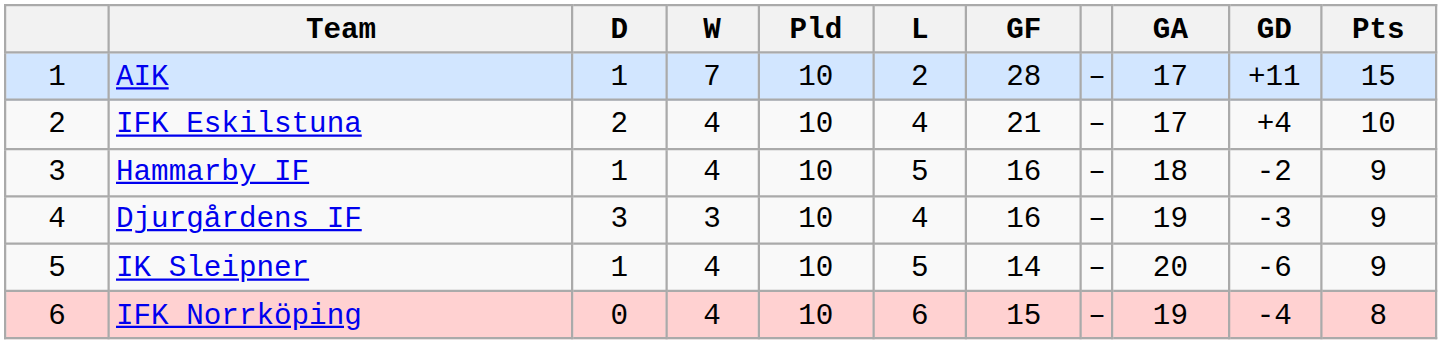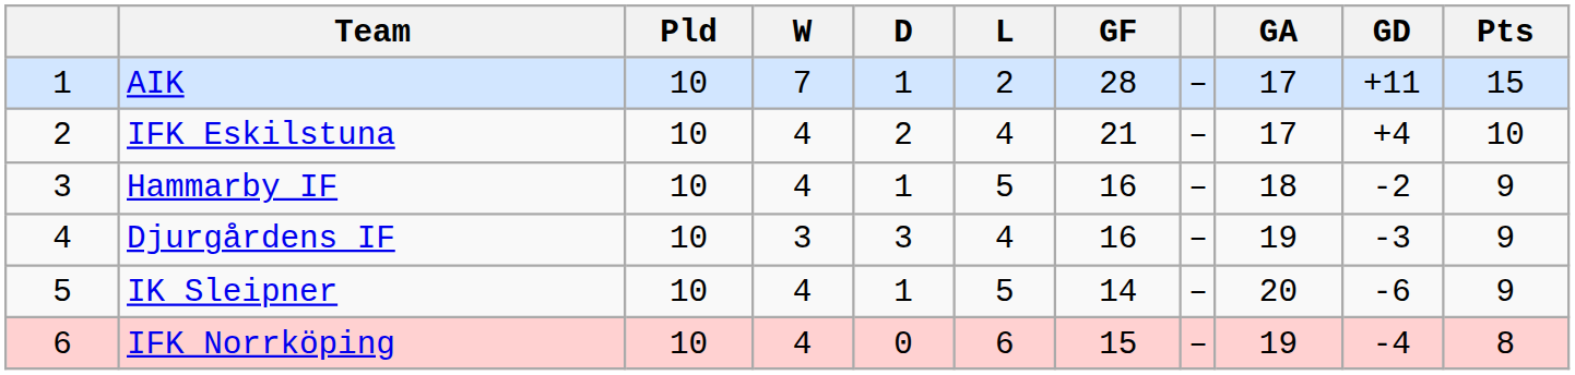 <table class="wikitable" style="text-align: center;">
 <tr>
 <th style="width: 40px;"></th>
 <th style="width: 200px;">Team</th>
+<th style="width: 45px;">Pld</th>
+<th style="width: 35px;">W</th>
 <th style="width: 35px;">D</th>
-<th style="width: 35px;">W</th>
-<th style="width: 45px;">Pld</th>
 <th style="width: 35px;">L</th>
 <th style="width: 45px;">GF</th>
 <th></th>
 <th style="width: 45px;">GA</th>
 <th style="width: 35px;">GD</th>
 <th style="width: 45px;">Pts</th>
 </tr>
 <tr style="background: #d2e6ff">
 <td>1</td>
 <td style="text-align: left;"><a href='#'>AIK</a></td>
+<td>10</td>
+<td>7</td>
 <td>1</td>
-<td>7</td>
-<td>10</td>
 <td>2</td>
 <td>28</td>
 <td>–</td>
 <td>17</td>
 <td>+11</td>
 <td>15</td>
 </tr>
 <tr>
 <td>2</td>
 <td style="text-align: left;"><a href='#'>IFK Eskilstuna</a></td>
+<td>10</td>
+<td>4</td>
 <td>2</td>
-<td>4</td>
-<td>10</td>
 <td>4</td>
 <td>21</td>
 <td>–</td>
 <td>17</td>
 <td>+4</td>
 <td>10</td>
 </tr>
 <tr>
 <td>3</td>
 <td style="text-align: left;"><a href='#'>Hammarby IF</a></td>
+<td>10</td>
+<td>4</td>
 <td>1</td>
-<td>4</td>
-<td>10</td>
 <td>5</td>
 <td>16</td>
 <td>–</td>
 <td>18</td>
 <td>-2</td>
 <td>9</td>
 </tr>
 <tr>
 <td>4</td>
 <td style="text-align: left;"><a href='#'>Djurgårdens IF</a></td>
+<td>10</td>
 <td>3</td>
 <td>3</td>
-<td>10</td>
 <td>4</td>
 <td>16</td>
 <td>–</td>
 <td>19</td>
 <td>-3</td>
 <td>9</td>
 </tr>
 <tr>
 <td>5</td>
 <td style="text-align: left;"><a href='#'>IK Sleipner</a></td>
+<td>10</td>
+<td>4</td>
 <td>1</td>
-<td>4</td>
-<td>10</td>
 <td>5</td>
 <td>14</td>
 <td>–</td>
 <td>20</td>
 <td>-6</td>
 <td>9</td>
 </tr>
 <tr style="background: #ffd1d1">
 <td>6</td>
 <td style="text-align: left;"><a href='#'>IFK Norrköping</a></td>
+<td>10</td>
+<td>4</td>
 <td>0</td>
-<td>4</td>
-<td>10</td>
 <td>6</td>
 <td>15</td>
 <td>–</td>
 <td>19</td>
 <td>-4</td>
 <td>8</td>
 </tr>
 </table>
